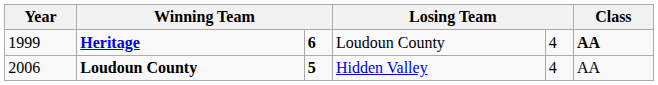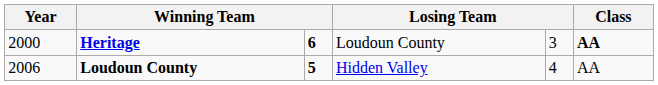 <table class="wikitable collapsible collapsed" style="width:650px;">
 <tr>
 <th>Year</th>
 <th colspan=2>Winning Team</th>
 <th colspan=2>Losing Team</th>
 <th>Class</th>
 </tr>
 <tr>
-<td>1999</td>
+<td>2000</td>
 <td><strong><a href='#'>Heritage</a></strong></td>
 <td><strong>6</strong></td>
 <td>Loudoun County</td>
-<td>4</td>
+<td>3</td>
 <td><strong>AA</strong></td>
 </tr>
 <tr>
 <td>2006</td>
 <td><strong>Loudoun County</strong></td>
 <td><strong>5</strong></td>
 <td><a href='#'>Hidden Valley</a></td>
 <td>4</td>
 <td>AA</td>
 </tr>
 </table>
